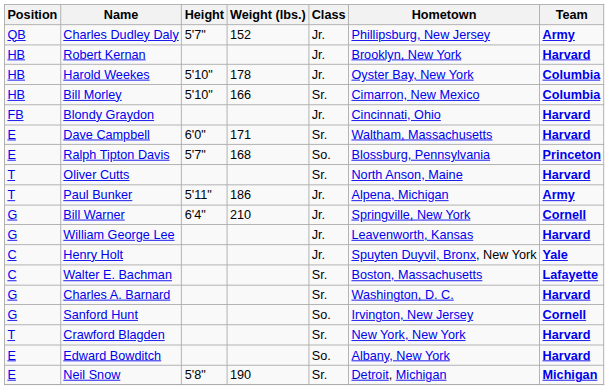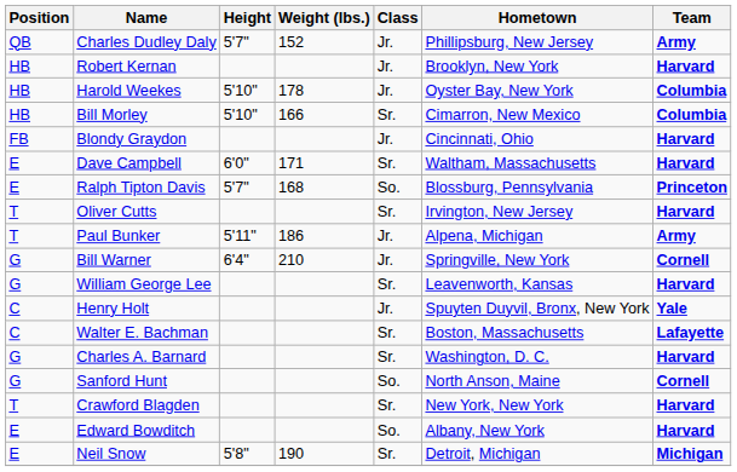 <table class="wikitable" style="font-size: 90%">
 <tr>
 <th>Position</th>
 <th>Name</th>
 <th>Height</th>
 <th>Weight (lbs.)</th>
 <th>Class</th>
 <th>Hometown</th>
 <th>Team</th>
 </tr>
 <tr>
 <td><a href='#'>QB</a></td>
 <td><a href='#'>Charles Dudley Daly</a></td>
 <td>5'7"</td>
 <td>152</td>
 <td>Jr.</td>
 <td><a href='#'>Phillipsburg, New Jersey</a></td>
 <td><strong><a href='#'>Army</a></strong></td>
 </tr>
 <tr>
 <td><a href='#'>HB</a></td>
 <td><a href='#'>Robert Kernan</a></td>
 <td></td>
 <td></td>
 <td>Jr.</td>
 <td><a href='#'>Brooklyn, New York</a></td>
 <td><strong><a href='#'>Harvard</a></strong></td>
 </tr>
 <tr>
 <td><a href='#'>HB</a></td>
 <td><a href='#'>Harold Weekes</a></td>
 <td>5'10"</td>
 <td>178</td>
 <td>Jr.</td>
 <td><a href='#'>Oyster Bay, New York</a></td>
 <td><strong><a href='#'>Columbia</a></strong></td>
 </tr>
 <tr>
 <td><a href='#'>HB</a></td>
 <td><a href='#'>Bill Morley</a></td>
 <td>5'10"</td>
 <td>166</td>
 <td>Sr.</td>
 <td><a href='#'>Cimarron, New Mexico</a></td>
 <td><strong><a href='#'>Columbia</a></strong></td>
 </tr>
 <tr>
 <td><a href='#'>FB</a></td>
 <td><a href='#'>Blondy Graydon</a></td>
 <td></td>
 <td></td>
 <td>Jr.</td>
 <td><a href='#'>Cincinnati, Ohio</a></td>
 <td><strong><a href='#'>Harvard</a></strong></td>
 </tr>
 <tr>
 <td><a href='#'>E</a></td>
 <td><a href='#'>Dave Campbell</a></td>
 <td>6'0"</td>
 <td>171</td>
 <td>Sr.</td>
 <td><a href='#'>Waltham, Massachusetts</a></td>
 <td><strong><a href='#'>Harvard</a></strong></td>
 </tr>
 <tr>
 <td><a href='#'>E</a></td>
 <td><a href='#'>Ralph Tipton Davis</a></td>
 <td>5'7"</td>
 <td>168</td>
 <td>So.</td>
 <td><a href='#'>Blossburg, Pennsylvania</a></td>
 <td><strong><a href='#'>Princeton</a></strong></td>
 </tr>
 <tr>
 <td><a href='#'>T</a></td>
 <td><a href='#'>Oliver Cutts</a></td>
 <td></td>
 <td></td>
 <td>Sr.</td>
-<td><a href='#'>North Anson, Maine</a></td>
+<td><a href='#'>Irvington, New Jersey</a></td>
 <td><strong><a href='#'>Harvard</a></strong></td>
 </tr>
 <tr>
 <td><a href='#'>T</a></td>
 <td><a href='#'>Paul Bunker</a></td>
 <td>5'11"</td>
 <td>186</td>
 <td>Jr.</td>
 <td><a href='#'>Alpena, Michigan</a></td>
 <td><strong><a href='#'>Army</a></strong></td>
 </tr>
 <tr>
 <td><a href='#'>G</a></td>
 <td><a href='#'>Bill Warner</a></td>
 <td>6'4"</td>
 <td>210</td>
 <td>Jr.</td>
 <td><a href='#'>Springville, New York</a></td>
 <td><strong><a href='#'>Cornell</a></strong></td>
 </tr>
 <tr>
 <td><a href='#'>G</a></td>
 <td><a href='#'>William George Lee</a></td>
 <td></td>
 <td></td>
-<td>Jr.</td>
+<td>Sr.</td>
 <td><a href='#'>Leavenworth, Kansas</a></td>
 <td><strong><a href='#'>Harvard</a></strong></td>
 </tr>
 <tr>
 <td><a href='#'>C</a></td>
 <td><a href='#'>Henry Holt</a></td>
 <td></td>
 <td></td>
 <td>Jr.</td>
 <td><a href='#'>Spuyten Duyvil, Bronx</a>, New York</td>
 <td><strong><a href='#'>Yale</a></strong></td>
 </tr>
 <tr>
 <td><a href='#'>C</a></td>
 <td><a href='#'>Walter E. Bachman</a></td>
 <td></td>
 <td></td>
 <td>Sr.</td>
 <td><a href='#'>Boston, Massachusetts</a></td>
 <td><strong><a href='#'>Lafayette</a></strong></td>
 </tr>
 <tr>
 <td><a href='#'>G</a></td>
 <td><a href='#'>Charles A. Barnard</a></td>
 <td></td>
 <td></td>
 <td>Sr.</td>
 <td><a href='#'>Washington, D. C.</a></td>
 <td><strong><a href='#'>Harvard</a></strong></td>
 </tr>
 <tr>
 <td><a href='#'>G</a></td>
 <td><a href='#'>Sanford Hunt</a></td>
 <td></td>
 <td></td>
 <td>So.</td>
-<td><a href='#'>Irvington, New Jersey</a></td>
+<td><a href='#'>North Anson, Maine</a></td>
 <td><strong><a href='#'>Cornell</a></strong></td>
 </tr>
 <tr>
 <td><a href='#'>T</a></td>
 <td><a href='#'>Crawford Blagden</a></td>
 <td></td>
 <td></td>
 <td>Sr.</td>
 <td><a href='#'>New York, New York</a></td>
 <td><strong><a href='#'>Harvard</a></strong></td>
 </tr>
 <tr>
 <td><a href='#'>E</a></td>
 <td><a href='#'>Edward Bowditch</a></td>
 <td></td>
 <td></td>
 <td>So.</td>
 <td><a href='#'>Albany, New York</a></td>
 <td><strong><a href='#'>Harvard</a></strong></td>
 </tr>
 <tr>
 <td><a href='#'>E</a></td>
 <td><a href='#'>Neil Snow</a></td>
 <td>5'8"</td>
 <td>190</td>
 <td>Sr.</td>
 <td><a href='#'>Detroit</a>, <a href='#'>Michigan</a></td>
 <td><strong><a href='#'>Michigan</a></strong></td>
 </tr>
 <tr>
 </tr>
 </table>
